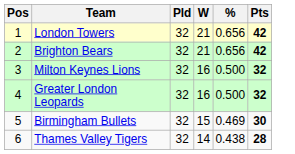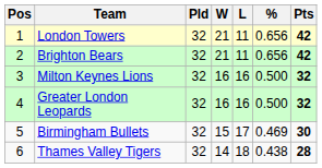 <table class="wikitable" style="text-align: center;">
 <tr>
 <th>Pos</th>
 <th scope="col" style="width: 180px;">Team</th>
 <th>Pld</th>
 <th>W</th>
+<th>L</th>
 <th>%</th>
 <th>Pts</th>
 </tr>
 <tr style="background: #ffffcc;">
 <td>1</td>
 <td style="text-align:left;"><a href='#'>London Towers</a></td>
 <td>32</td>
 <td>21</td>
+<td>11</td>
 <td>0.656</td>
 <td><strong>42</strong></td>
 </tr>
 <tr style="background: #ccffcc;">
 <td>2</td>
 <td style="text-align:left;"><a href='#'>Brighton Bears</a></td>
 <td>32</td>
 <td>21</td>
+<td>11</td>
 <td>0.656</td>
 <td><strong>42</strong></td>
 </tr>
 <tr style="background: #ccffcc;">
 <td>3</td>
 <td style="text-align:left;"><a href='#'>Milton Keynes Lions</a></td>
 <td>32</td>
+<td>16</td>
 <td>16</td>
 <td>0.500</td>
 <td><strong>32</strong></td>
 </tr>
 <tr style="background: #ccffcc;">
 <td>4</td>
 <td style="text-align:left;"><a href='#'>Greater London Leopards</a></td>
 <td>32</td>
 <td>16</td>
+<td>16</td>
 <td>0.500</td>
 <td><strong>32</strong></td>
 </tr>
 <tr style="background: ;">
 <td>5</td>
 <td style="text-align:left;"><a href='#'>Birmingham Bullets</a></td>
 <td>32</td>
 <td>15</td>
+<td>17</td>
 <td>0.469</td>
 <td><strong>30</strong></td>
 </tr>
 <tr style="background: ;">
 <td>6</td>
 <td style="text-align:left;"><a href='#'>Thames Valley Tigers</a></td>
 <td>32</td>
 <td>14</td>
+<td>18</td>
 <td>0.438</td>
 <td><strong>28</strong></td>
 </tr>
 </table>
